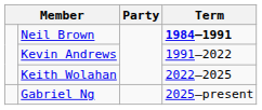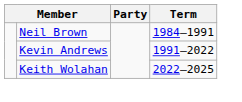 <table class="wikitable">
 <tr>
 <th colspan="2">Member</th>
 <th>Party</th>
 <th>Term</th>
 </tr>
 <tr>
 <td rowspan=3 > </td>
 <td><a href='#'>Neil Brown</a></td>
 <td rowspan=3></td>
-<td><strong><a href='#'>1984</a>–1991</strong></td>
+<td><a href='#'>1984</a>–1991</td>
 </tr>
 <tr>
 <td><a href='#'>Kevin Andrews</a></td>
 <td><a href='#'>1991</a>–2022</td>
 </tr>
 <tr>
 <td><a href='#'>Keith Wolahan</a></td>
 <td><a href='#'>2022</a>–2025</td>
 </tr>
-<tr>
-<td> </td>
-<td><a href='#'>Gabriel Ng</a></td>
-<td></td>
-<td><a href='#'>2025</a>–present</td>
-</tr>
 </table>
